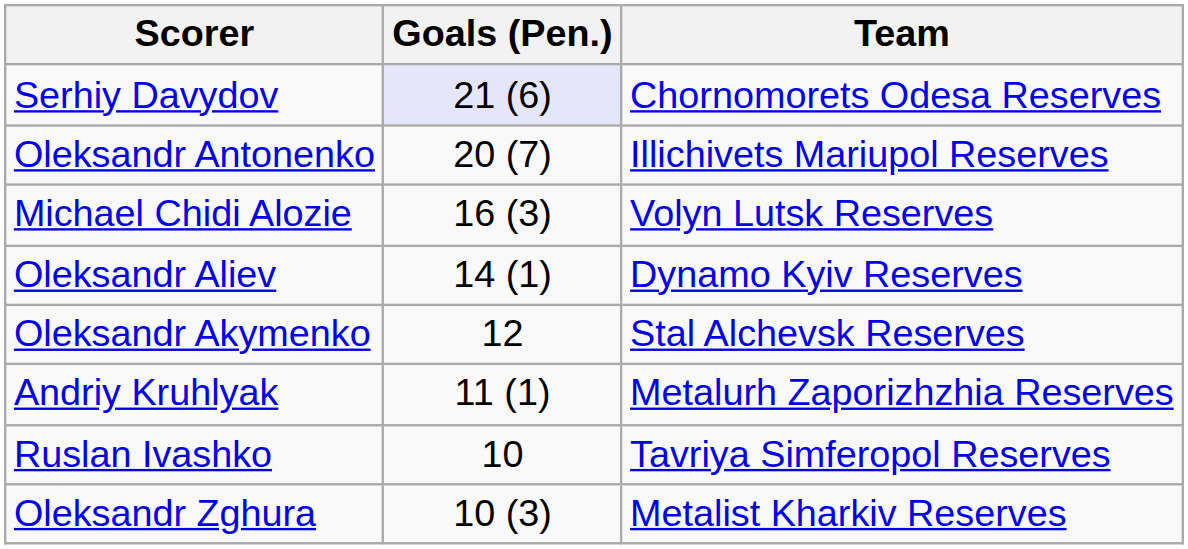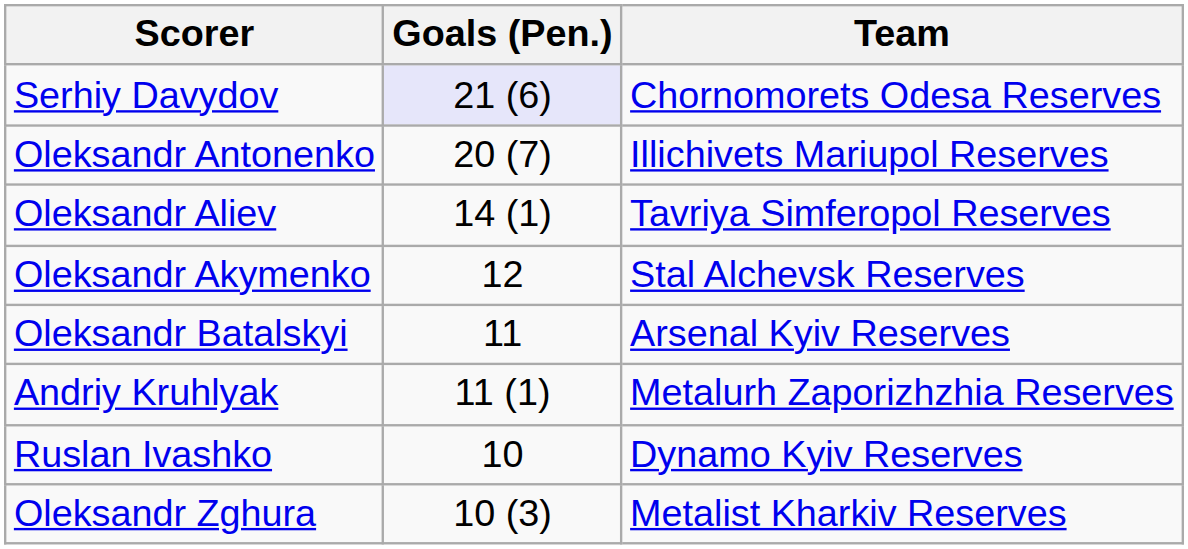 <table class="wikitable">
 <tr>
 <th>Scorer</th>
 <th>Goals (Pen.)</th>
 <th>Team</th>
 </tr>
 <tr>
 <td> <a href='#'>Serhiy Davydov</a></td>
 <td align=center style="background: lavender;">21 (6)</td>
 <td><a href='#'>Chornomorets Odesa Reserves</a></td>
 </tr>
 <tr>
 <td> <a href='#'>Oleksandr Antonenko</a></td>
 <td align=center>20 (7)</td>
 <td><a href='#'>Illichivets Mariupol Reserves</a></td>
 </tr>
 <tr>
-<td> <a href='#'>Michael Chidi Alozie</a></td>
-<td align=center>16 (3)</td>
-<td><a href='#'>Volyn Lutsk Reserves</a></td>
-</tr>
-<tr>
 <td> <a href='#'>Oleksandr Aliev</a></td>
 <td align=center>14 (1)</td>
-<td><a href='#'>Dynamo Kyiv Reserves</a></td>
+<td><a href='#'>Tavriya Simferopol Reserves</a></td>
 </tr>
 <tr>
 <td> <a href='#'>Oleksandr Akymenko</a></td>
 <td align=center>12</td>
 <td><a href='#'>Stal Alchevsk Reserves</a></td>
+</tr>
+<tr>
+<td> <a href='#'>Oleksandr Batalskyi</a></td>
+<td align=center>11</td>
+<td><a href='#'>Arsenal Kyiv Reserves</a></td>
 </tr>
 <tr>
 <td> <a href='#'>Andriy Kruhlyak</a></td>
 <td align=center>11 (1)</td>
 <td><a href='#'>Metalurh Zaporizhzhia Reserves</a></td>
 </tr>
 <tr>
 <td> <a href='#'>Ruslan Ivashko</a></td>
 <td align=center>10</td>
-<td><a href='#'>Tavriya Simferopol Reserves</a></td>
+<td><a href='#'>Dynamo Kyiv Reserves</a></td>
 </tr>
 <tr>
 <td> <a href='#'>Oleksandr Zghura</a></td>
 <td align=center>10 (3)</td>
 <td><a href='#'>Metalist Kharkiv Reserves</a></td>
 </tr>
 </table>
